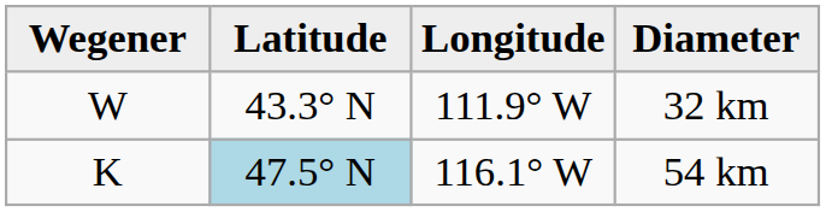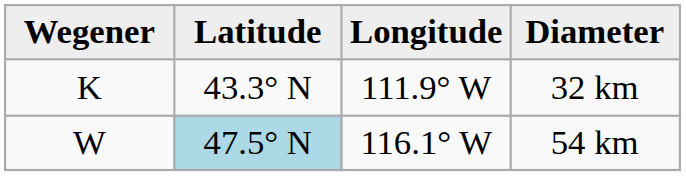 <table class="wikitable">
 <tr>
 <th width="25%" style="background:#eeeeee;">Wegener</th>
 <th width="25%" style="background:#eeeeee;">Latitude</th>
 <th width="25%" style="background:#eeeeee;">Longitude</th>
 <th width="25%" style="background:#eeeeee;">Diameter</th>
 </tr>
 <tr>
-<td align="center">W</td>
+<td align="center">K</td>
 <td align="center">43.3° N</td>
 <td align="center">111.9° W</td>
 <td align="center">32 km</td>
 </tr>
 <tr>
-<td align="center">K</td>
+<td align="center">W</td>
 <td align="center" style="background: lightblue;">47.5° N</td>
 <td align="center">116.1° W</td>
 <td align="center">54 km</td>
 </tr>
 </table>
